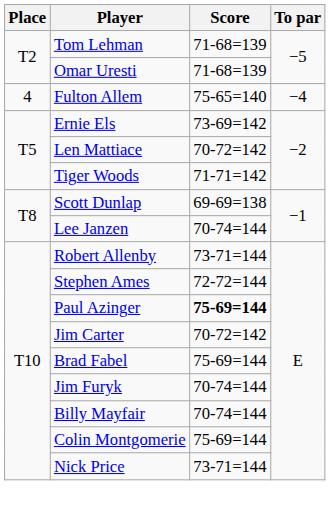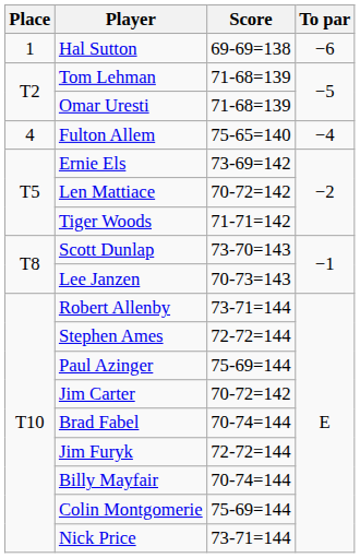 <table class="wikitable">
 <tr>
 <th>Place</th>
 <th>Player</th>
 <th>Score</th>
 <th>To par</th>
+</tr>
+<tr>
+<td align=center>1</td>
+<td> <a href='#'>Hal Sutton</a></td>
+<td align=center>69-69=138</td>
+<td align=center>−6</td>
 </tr>
 <tr>
 <td rowspan=2 align=center>T2</td>
 <td> <a href='#'>Tom Lehman</a></td>
 <td align=center>71-68=139</td>
 <td rowspan=2 align=center>−5</td>
 </tr>
 <tr>
 <td> <a href='#'>Omar Uresti</a></td>
 <td align=center>71-68=139</td>
 </tr>
 <tr>
 <td align=center>4</td>
 <td> <a href='#'>Fulton Allem</a></td>
 <td align=center>75-65=140</td>
 <td align=center>−4</td>
 </tr>
 <tr>
 <td rowspan=3 align=center>T5</td>
 <td> <a href='#'>Ernie Els</a></td>
 <td align=center>73-69=142</td>
 <td rowspan=3 align=center>−2</td>
 </tr>
 <tr>
 <td> <a href='#'>Len Mattiace</a></td>
 <td align=center>70-72=142</td>
 </tr>
 <tr>
 <td> <a href='#'>Tiger Woods</a></td>
 <td align=center>71-71=142</td>
 </tr>
 <tr>
 <td rowspan=2 align=center>T8</td>
 <td> <a href='#'>Scott Dunlap</a></td>
-<td align=center>69-69=138</td>
+<td align=center>73-70=143</td>
 <td rowspan=2 align=center>−1</td>
 </tr>
 <tr>
 <td> <a href='#'>Lee Janzen</a></td>
-<td align=center>70-74=144</td>
+<td align=center>70-73=143</td>
 </tr>
 <tr>
 <td rowspan=9 align=center>T10</td>
 <td> <a href='#'>Robert Allenby</a></td>
 <td align=center>73-71=144</td>
 <td rowspan=9 align=center>E</td>
 </tr>
 <tr>
 <td> <a href='#'>Stephen Ames</a></td>
 <td align=center>72-72=144</td>
 </tr>
 <tr>
 <td> <a href='#'>Paul Azinger</a></td>
-<td align=center><strong>75-69=144</strong></td>
+<td align=center>75-69=144</td>
 </tr>
 <tr>
 <td> <a href='#'>Jim Carter</a></td>
 <td align=center>70-72=142</td>
 </tr>
 <tr>
 <td> <a href='#'>Brad Fabel</a></td>
-<td align=center>75-69=144</td>
+<td align=center>70-74=144</td>
 </tr>
 <tr>
 <td> <a href='#'>Jim Furyk</a></td>
-<td align=center>70-74=144</td>
+<td align=center>72-72=144</td>
 </tr>
 <tr>
 <td> <a href='#'>Billy Mayfair</a></td>
 <td align=center>70-74=144</td>
 </tr>
 <tr>
 <td> <a href='#'>Colin Montgomerie</a></td>
 <td align=center>75-69=144</td>
 </tr>
 <tr>
 <td> <a href='#'>Nick Price</a></td>
 <td align=center>73-71=144</td>
 </tr>
 </table>
